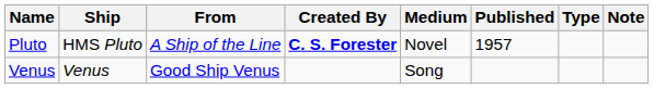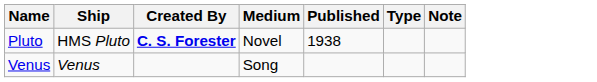 <table class="wikitable">
 <tr>
 <th>Name</th>
 <th>Ship</th>
-<th>From</th>
 <th>Created By</th>
 <th>Medium</th>
 <th>Published</th>
 <th>Type</th>
 <th>Note</th>
 </tr>
 <tr>
 <td><a href='#'>Pluto</a></td>
 <td>HMS <em>Pluto</em></td>
-<td><em><a href='#'>A Ship of the Line</a></em></td>
 <td><strong><a href='#'>C. S. Forester</a></strong></td>
 <td>Novel</td>
-<td>1957</td>
+<td>1938</td>
 <td></td>
 <td></td>
 </tr>
 <tr>
 <td><a href='#'>Venus</a></td>
 <td><em>Venus</em></td>
-<td><a href='#'>Good Ship Venus</a></td>
 <td></td>
 <td>Song</td>
 <td></td>
 <td></td>
 <td></td>
 </tr>
 </table>
